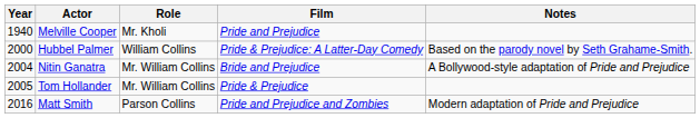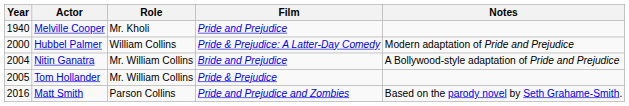 <table class="wikitable">
 <tr>
 <th>Year</th>
 <th>Actor</th>
 <th>Role</th>
 <th>Film</th>
 <th>Notes</th>
 </tr>
 <tr>
 <td>1940</td>
 <td><a href='#'>Melville Cooper</a></td>
 <td>Mr. Kholi</td>
 <td><em><a href='#'>Pride and Prejudice</a></em></td>
 <td></td>
 </tr>
 <tr>
 <td>2000</td>
 <td><a href='#'>Hubbel Palmer</a></td>
 <td>William Collins</td>
 <td><em><a href='#'>Pride & Prejudice: A Latter-Day Comedy</a></em></td>
-<td>Based on the <a href='#'>parody novel</a> by <a href='#'>Seth Grahame-Smith</a>.</td>
+<td>Modern adaptation of <em>Pride and Prejudice</em></td>
 </tr>
 <tr>
 <td>2004</td>
 <td><a href='#'>Nitin Ganatra</a></td>
 <td>Mr. William Collins</td>
 <td><em><a href='#'>Bride and Prejudice</a></em></td>
 <td>A Bollywood-style adaptation of <em>Pride and Prejudice</em></td>
 </tr>
 <tr>
 <td>2005</td>
 <td><a href='#'>Tom Hollander</a></td>
 <td>Mr. William Collins</td>
 <td><em><a href='#'>Pride & Prejudice</a></em></td>
 <td></td>
 </tr>
 <tr>
 <td>2016</td>
 <td><a href='#'>Matt Smith</a></td>
 <td>Parson Collins</td>
 <td><em><a href='#'>Pride and Prejudice and Zombies</a></em></td>
-<td>Modern adaptation of <em>Pride and Prejudice</em></td>
+<td>Based on the <a href='#'>parody novel</a> by <a href='#'>Seth Grahame-Smith</a>.</td>
 </tr>
 </table>
